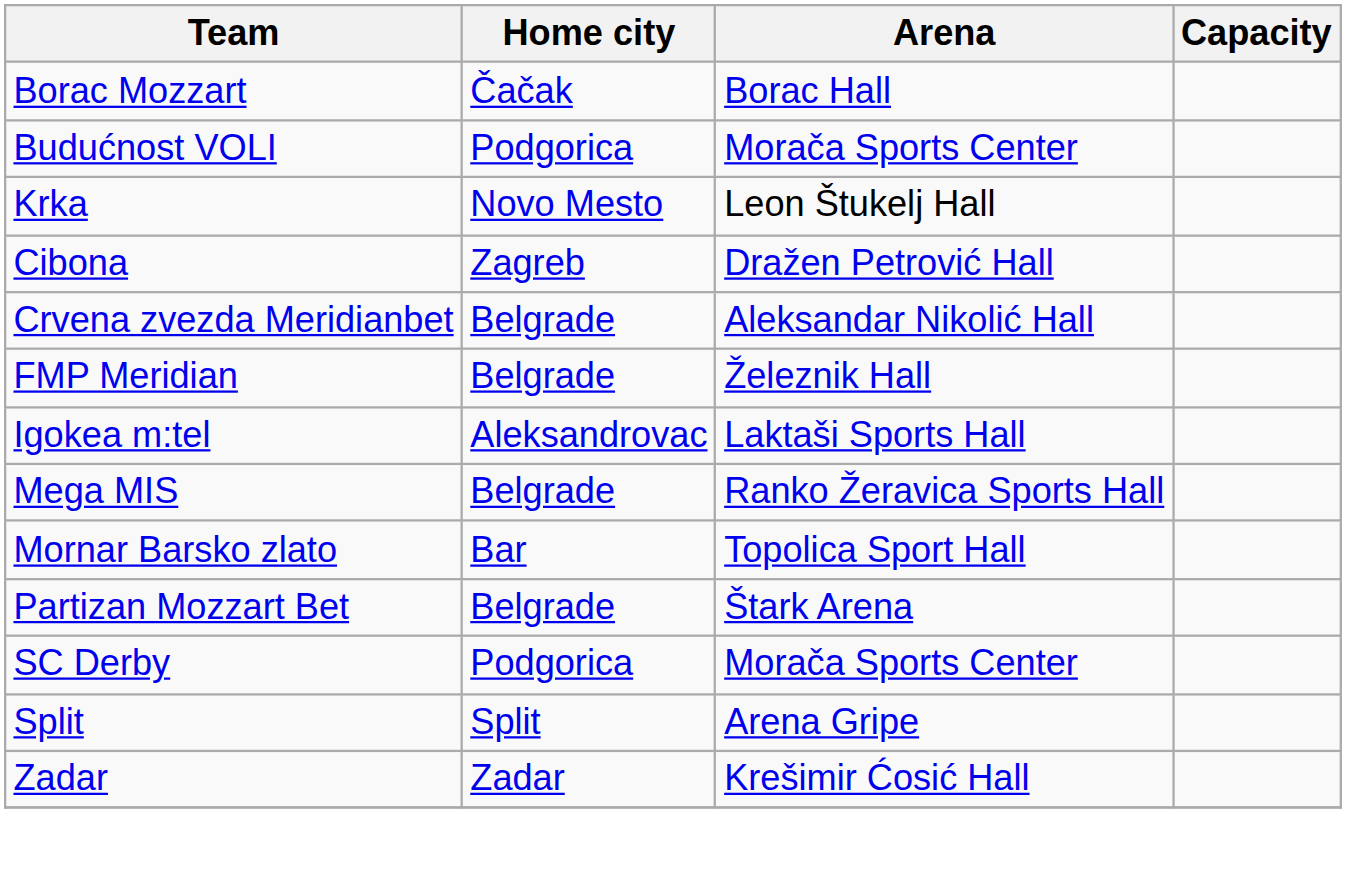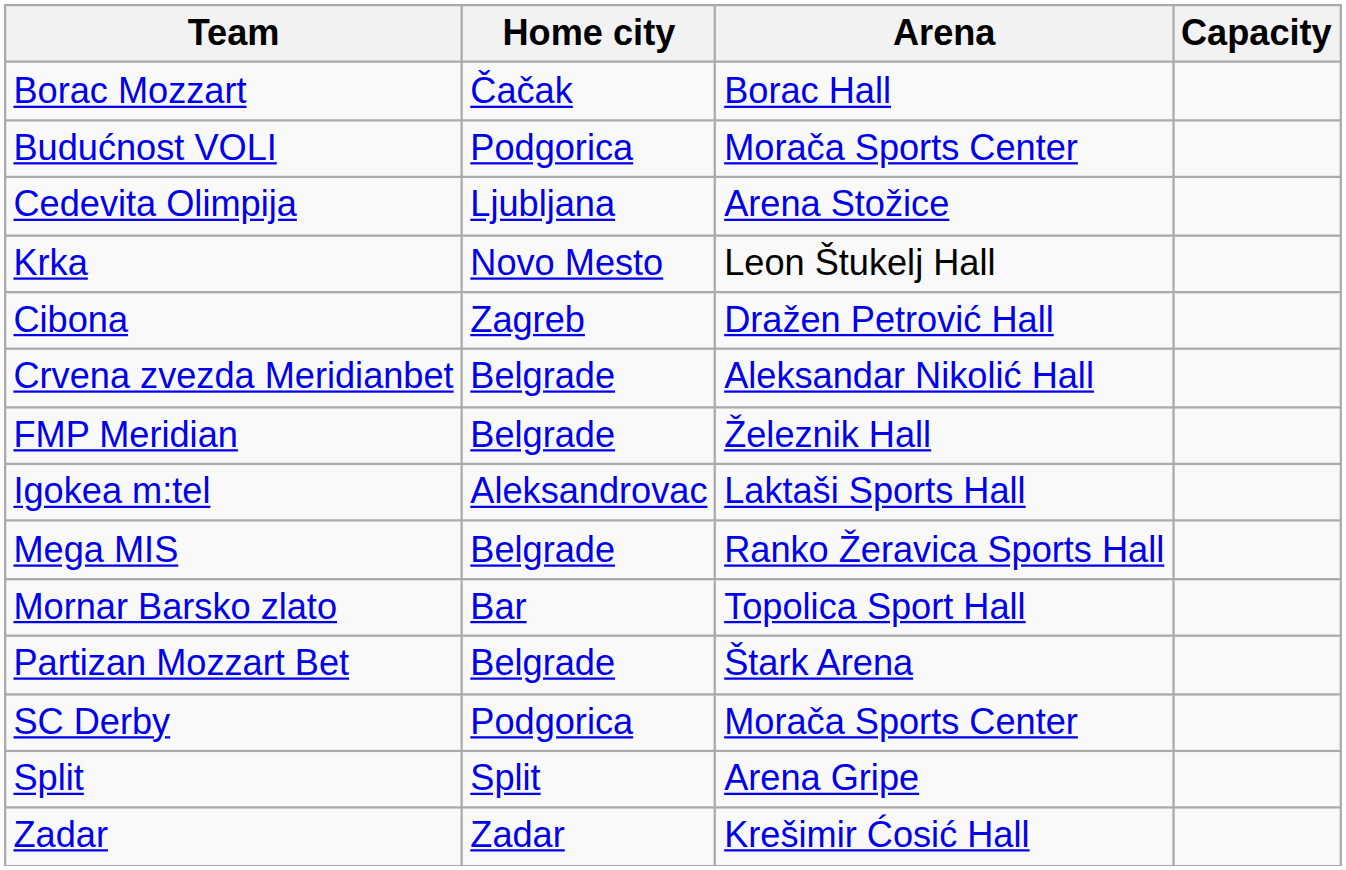 <table class="wikitable sortable">
 <tr>
 <th>Team</th>
 <th>Home city</th>
 <th>Arena</th>
 <th>Capacity</th>
 </tr>
 <tr>
 <td> <a href='#'>Borac Mozzart</a></td>
 <td><a href='#'>Čačak</a></td>
 <td><a href='#'>Borac Hall</a></td>
 <td style="text-align:center"></td>
 </tr>
 <tr>
 <td> <a href='#'>Budućnost VOLI</a></td>
 <td><a href='#'>Podgorica</a></td>
 <td><a href='#'>Morača Sports Center</a></td>
+<td style="text-align:center"></td>
+</tr>
+<tr>
+<td> <a href='#'>Cedevita Olimpija</a></td>
+<td><a href='#'>Ljubljana</a></td>
+<td><a href='#'>Arena Stožice</a></td>
 <td style="text-align:center"></td>
 </tr>
 <tr>
 <td> <a href='#'>Krka</a></td>
 <td><a href='#'>Novo Mesto</a></td>
 <td>Leon Štukelj Hall</td>
 <td style="text-align:center"></td>
 </tr>
 <tr>
 <td> <a href='#'>Cibona</a></td>
 <td><a href='#'>Zagreb</a></td>
 <td><a href='#'>Dražen Petrović Hall</a></td>
 <td style="text-align:center"></td>
 </tr>
 <tr>
 <td> <a href='#'>Crvena zvezda Meridianbet</a></td>
 <td><a href='#'>Belgrade</a></td>
 <td><a href='#'>Aleksandar Nikolić Hall</a></td>
 <td style="text-align:center"></td>
 </tr>
 <tr>
 <td> <a href='#'>FMP Meridian</a></td>
 <td><a href='#'>Belgrade</a></td>
 <td><a href='#'>Železnik Hall</a></td>
 <td style="text-align:center"></td>
 </tr>
 <tr>
 <td> <a href='#'>Igokea m:tel</a></td>
 <td><a href='#'>Aleksandrovac</a></td>
 <td><a href='#'>Laktaši Sports Hall</a></td>
 <td style="text-align:center"></td>
 </tr>
 <tr>
 <td> <a href='#'>Mega MIS</a></td>
 <td><a href='#'>Belgrade</a></td>
 <td><a href='#'>Ranko Žeravica Sports Hall</a></td>
 <td style="text-align:center"></td>
 </tr>
 <tr>
 <td> <a href='#'>Mornar Barsko zlato</a></td>
 <td><a href='#'>Bar</a></td>
 <td><a href='#'>Topolica Sport Hall</a></td>
 <td style="text-align:center"></td>
 </tr>
 <tr>
 <td> <a href='#'>Partizan Mozzart Bet</a></td>
 <td><a href='#'>Belgrade</a></td>
 <td><a href='#'>Štark Arena</a></td>
 <td style="text-align:center"></td>
 </tr>
 <tr>
 <td> <a href='#'>SC Derby</a></td>
 <td><a href='#'>Podgorica</a></td>
 <td><a href='#'>Morača Sports Center</a></td>
 <td style="text-align:center"></td>
 </tr>
 <tr>
 <td> <a href='#'>Split</a></td>
 <td><a href='#'>Split</a></td>
 <td><a href='#'>Arena Gripe</a></td>
 <td style="text-align:center"></td>
 </tr>
 <tr>
 <td> <a href='#'>Zadar</a></td>
 <td><a href='#'>Zadar</a></td>
 <td><a href='#'>Krešimir Ćosić Hall</a></td>
 <td style="text-align:center"></td>
 </tr>
 <tr>
 </tr>
 </table>
